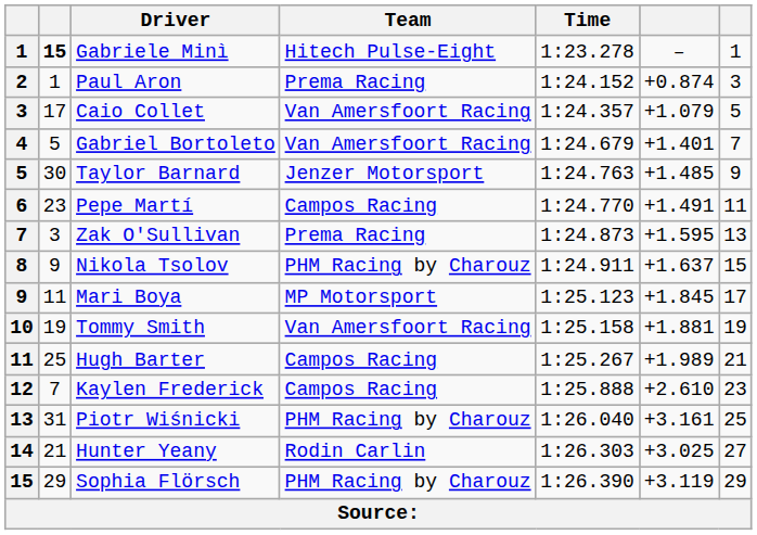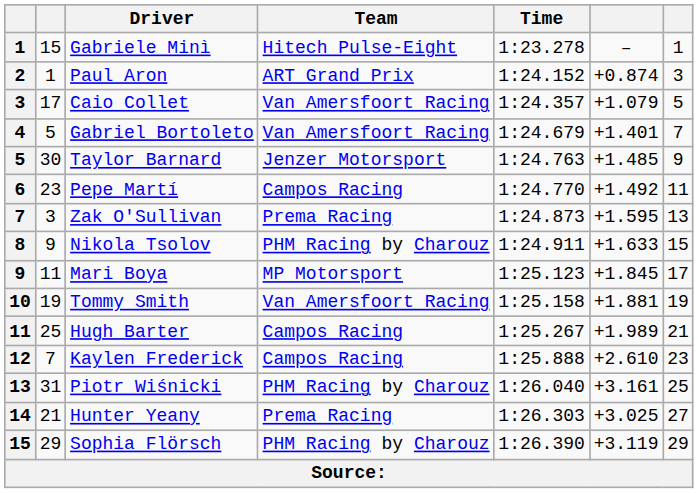 <table class="wikitable" style="font-size:85%">
 <tr>
 <th scope="col"></th>
 <th scope="col"></th>
 <th scope="col">Driver</th>
 <th scope="col">Team</th>
 <th scope="col">Time</th>
 <th scope="col"></th>
 <th scope="col"></th>
 </tr>
 <tr>
 <th scope="row">1</th>
-<td align="center"><strong>15</strong></td>
+<td align="center">15</td>
 <td> <a href='#'>Gabriele Minì</a></td>
 <td><a href='#'>Hitech Pulse-Eight</a></td>
 <td>1:23.278</td>
 <td align="center">–</td>
 <td align="center">1</td>
 </tr>
 <tr>
 <th scope="row">2</th>
 <td align="center">1</td>
 <td> <a href='#'>Paul Aron</a></td>
-<td><a href='#'>Prema Racing</a></td>
+<td><a href='#'>ART Grand Prix</a></td>
 <td>1:24.152</td>
 <td align="center">+0.874</td>
 <td align="center">3</td>
 </tr>
 <tr>
 <th scope="row">3</th>
 <td align="center">17</td>
 <td> <a href='#'>Caio Collet</a></td>
 <td><a href='#'>Van Amersfoort Racing</a></td>
 <td>1:24.357</td>
 <td align="center">+1.079</td>
 <td align="center">5</td>
 </tr>
 <tr>
 <th scope="row">4</th>
 <td align="center">5</td>
 <td> <a href='#'>Gabriel Bortoleto</a></td>
 <td><a href='#'>Van Amersfoort Racing</a></td>
 <td>1:24.679</td>
 <td align="center">+1.401</td>
 <td align="center">7</td>
 </tr>
 <tr>
 <th scope="row">5</th>
 <td align="center">30</td>
 <td> <a href='#'>Taylor Barnard</a></td>
 <td><a href='#'>Jenzer Motorsport</a></td>
 <td>1:24.763</td>
 <td align="center">+1.485</td>
 <td align="center">9</td>
 </tr>
 <tr>
 <th scope="row">6</th>
 <td align="center">23</td>
 <td> <a href='#'>Pepe Martí</a></td>
 <td><a href='#'>Campos Racing</a></td>
 <td>1:24.770</td>
-<td align="center">+1.491</td>
+<td align="center">+1.492</td>
 <td align="center">11</td>
 </tr>
 <tr>
 <th scope="row">7</th>
 <td align="center">3</td>
 <td> <a href='#'>Zak O'Sullivan</a></td>
 <td><a href='#'>Prema Racing</a></td>
 <td>1:24.873</td>
 <td align="center">+1.595</td>
 <td align="center">13</td>
 </tr>
 <tr>
 <th scope="row">8</th>
 <td align="center">9</td>
 <td> <a href='#'>Nikola Tsolov</a></td>
 <td><a href='#'>PHM Racing</a> by <a href='#'>Charouz</a></td>
 <td>1:24.911</td>
-<td align="center">+1.637</td>
+<td align="center">+1.633</td>
 <td align="center">15</td>
 </tr>
 <tr>
 <th scope="row">9</th>
 <td align="center">11</td>
 <td> <a href='#'>Mari Boya</a></td>
 <td><a href='#'>MP Motorsport</a></td>
 <td>1:25.123</td>
 <td align="center">+1.845</td>
 <td align="center">17</td>
 </tr>
 <tr>
 <th scope="row">10</th>
 <td align="center">19</td>
 <td> <a href='#'>Tommy Smith</a></td>
 <td><a href='#'>Van Amersfoort Racing</a></td>
 <td>1:25.158</td>
 <td align="center">+1.881</td>
 <td align="center">19</td>
 </tr>
 <tr>
 <th scope="row">11</th>
 <td align="center">25</td>
 <td> <a href='#'>Hugh Barter</a></td>
 <td><a href='#'>Campos Racing</a></td>
 <td>1:25.267</td>
 <td align="center">+1.989</td>
 <td align="center">21</td>
 </tr>
 <tr>
 <th scope="row">12</th>
 <td align="center">7</td>
 <td> <a href='#'>Kaylen Frederick</a></td>
 <td><a href='#'>Campos Racing</a></td>
 <td>1:25.888</td>
 <td align="center">+2.610</td>
 <td align="center">23</td>
 </tr>
 <tr>
 <th scope="row">13</th>
 <td align="center">31</td>
 <td> <a href='#'>Piotr Wiśnicki</a></td>
 <td><a href='#'>PHM Racing</a> by <a href='#'>Charouz</a></td>
 <td>1:26.040</td>
 <td align="center">+3.161</td>
 <td align="center">25</td>
 </tr>
 <tr>
 <th scope="row">14</th>
 <td align="center">21</td>
 <td> <a href='#'>Hunter Yeany</a></td>
-<td><a href='#'>Rodin Carlin</a></td>
+<td><a href='#'>Prema Racing</a></td>
 <td>1:26.303</td>
 <td align="center">+3.025</td>
 <td align="center">27</td>
 </tr>
 <tr>
 <th scope="row">15</th>
 <td align="center">29</td>
 <td> <a href='#'>Sophia Flörsch</a></td>
 <td><a href='#'>PHM Racing</a> by <a href='#'>Charouz</a></td>
 <td>1:26.390</td>
 <td align="center">+3.119</td>
 <td align="center">29</td>
 </tr>
 <tr>
 <th colspan="7">Source:</th>
 </tr>
 </table>
